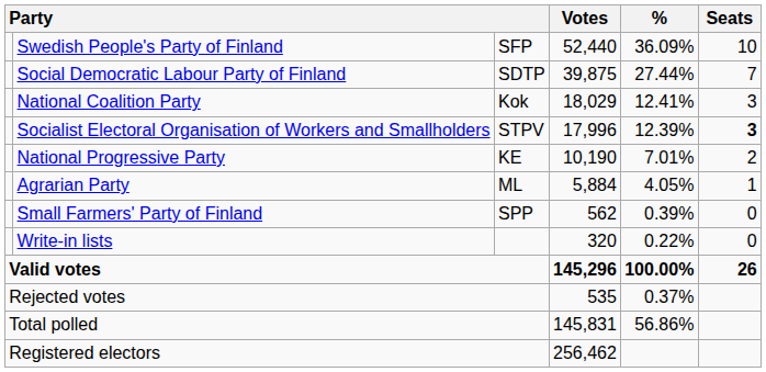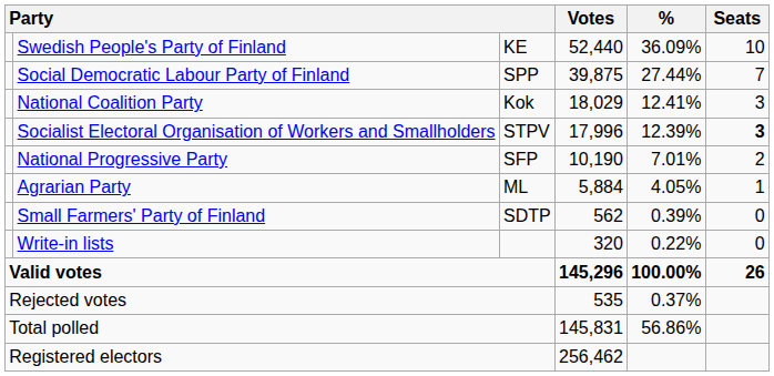 <table class="wikitable" border="1" style="text-align:right;">
 <tr>
 <th style="text-align:left;" colspan=3>Party</th>
 <th align=center width="50">Votes</th>
 <th align=center width="50">%</th>
 <th align=center width="50">Seats</th>
 </tr>
 <tr>
 <td></td>
 <td align=left><a href='#'>Swedish People's Party of Finland</a></td>
-<td align=left>SFP</td>
+<td align=left>KE</td>
 <td>52,440</td>
 <td>36.09%</td>
 <td>10</td>
 </tr>
 <tr>
 <td></td>
 <td align=left style="white-space: nowrap;"><a href='#'>Social Democratic Labour Party of Finland</a></td>
-<td align=left>SDTP</td>
+<td align=left>SPP</td>
 <td>39,875</td>
 <td>27.44%</td>
 <td>7</td>
 </tr>
 <tr>
 <td></td>
 <td align=left><a href='#'>National Coalition Party</a></td>
 <td align=left>Kok</td>
 <td>18,029</td>
 <td>12.41%</td>
 <td>3</td>
 </tr>
 <tr>
 <td></td>
 <td align=left><a href='#'>Socialist Electoral Organisation of Workers and Smallholders</a></td>
 <td align=left>STPV</td>
 <td>17,996</td>
 <td>12.39%</td>
 <td><strong>3</strong></td>
 </tr>
 <tr>
 <td></td>
 <td align=left><a href='#'>National Progressive Party</a></td>
-<td align=left>KE</td>
+<td align=left>SFP</td>
 <td>10,190</td>
 <td>7.01%</td>
 <td>2</td>
 </tr>
 <tr>
 <td></td>
 <td align=left><a href='#'>Agrarian Party</a></td>
 <td align=left>ML</td>
 <td>5,884</td>
 <td>4.05%</td>
 <td>1</td>
 </tr>
 <tr>
 <td></td>
 <td align=left><a href='#'>Small Farmers' Party of Finland</a></td>
-<td align=left>SPP</td>
+<td align=left>SDTP</td>
 <td>562</td>
 <td>0.39%</td>
 <td>0</td>
 </tr>
 <tr>
 <td></td>
 <td align=left><a href='#'>Write-in lists</a></td>
 <td align=left></td>
 <td>320</td>
 <td>0.22%</td>
 <td>0</td>
 </tr>
 <tr style="font-weight:bold">
 <td align=left colspan=3>Valid votes</td>
 <td>145,296</td>
 <td>100.00%</td>
 <td>26</td>
 </tr>
 <tr>
 <td align=left colspan=3>Rejected votes</td>
 <td>535</td>
 <td>0.37%</td>
 <td></td>
 </tr>
 <tr>
 <td align=left colspan=3>Total polled</td>
 <td>145,831</td>
 <td>56.86%</td>
 <td></td>
 </tr>
 <tr>
 <td align=left colspan=3>Registered electors</td>
 <td>256,462</td>
 <td></td>
 <td></td>
 </tr>
 </table>
